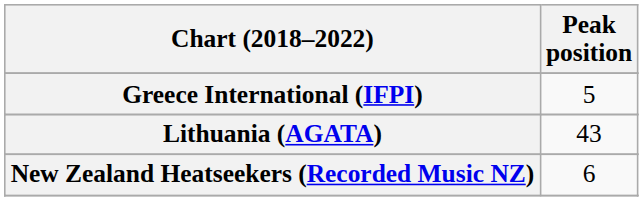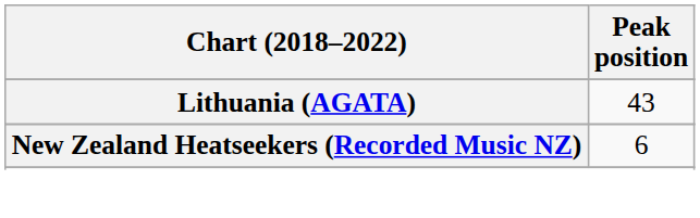 <table class="wikitable sortable plainrowheaders" style="text-align:center">
 <tr>
 <th scope="col">Chart (2018–2022)</th>
 <th scope="col">Peak<br> position</th>
 </tr>
 <tr>
 </tr>
 <tr>
 </tr>
 <tr>
 </tr>
 <tr>
 </tr>
 <tr>
 </tr>
 <tr>
-</tr>
-<tr>
-<th scope="row">Greece International (<a href='#'>IFPI</a>)</th>
-<td>5</td>
 </tr>
 <tr>
 </tr>
 <tr>
 </tr>
 <tr>
 <th scope="row">Lithuania (<a href='#'>AGATA</a>)</th>
 <td>43</td>
 </tr>
 <tr>
 </tr>
 <tr>
 <th scope="row">New Zealand Heatseekers (<a href='#'>Recorded Music NZ</a>)</th>
 <td>6</td>
 </tr>
 <tr>
 </tr>
 <tr>
 </tr>
 <tr>
 </tr>
 <tr>
 </tr>
 <tr>
 </tr>
 <tr>
 </tr>
 <tr>
 </tr>
 </table>
